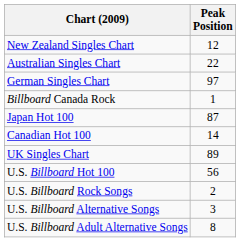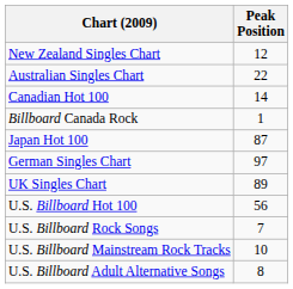 <table class="wikitable sortable">
 <tr>
 <th>Chart (2009)</th>
 <th>Peak<br>Position</th>
 </tr>
 <tr>
 <td><a href='#'>New Zealand Singles Chart</a></td>
 <td style="text-align:center;">12</td>
 </tr>
 <tr>
 <td><a href='#'>Australian Singles Chart</a></td>
 <td style="text-align:center;">22</td>
 </tr>
 <tr>
-<td><a href='#'>German Singles Chart</a></td>
-<td style="text-align:center;">97</td>
+<td><a href='#'>Canadian Hot 100</a></td>
+<td style="text-align:center;">14</td>
 </tr>
 <tr>
 <td><em>Billboard</em> Canada Rock</td>
 <td style="text-align:center;">1</td>
 </tr>
 <tr>
 <td><a href='#'>Japan Hot 100</a></td>
 <td style="text-align:center;">87</td>
 </tr>
 <tr>
-<td><a href='#'>Canadian Hot 100</a></td>
-<td style="text-align:center;">14</td>
+<td><a href='#'>German Singles Chart</a></td>
+<td style="text-align:center;">97</td>
 </tr>
 <tr>
 <td><a href='#'>UK Singles Chart</a></td>
 <td style="text-align:center;">89</td>
 </tr>
 <tr>
 <td>U.S. <a href='#'><em>Billboard</em> Hot 100</a></td>
 <td style="text-align:center;">56</td>
 </tr>
 <tr>
 <td>U.S. <em>Billboard</em> <a href='#'>Rock Songs</a></td>
-<td style="text-align:center;">2</td>
+<td style="text-align:center;">7</td>
 </tr>
 <tr>
-<td>U.S. <em>Billboard</em> <a href='#'>Alternative Songs</a></td>
-<td style="text-align:center;">3</td>
+<td>U.S. <em>Billboard</em> <a href='#'>Mainstream Rock Tracks</a></td>
+<td style="text-align:center;">10</td>
 </tr>
 <tr>
 <td>U.S. <em>Billboard</em> <a href='#'>Adult Alternative Songs</a></td>
 <td style="text-align:center;">8</td>
 </tr>
 </table>
